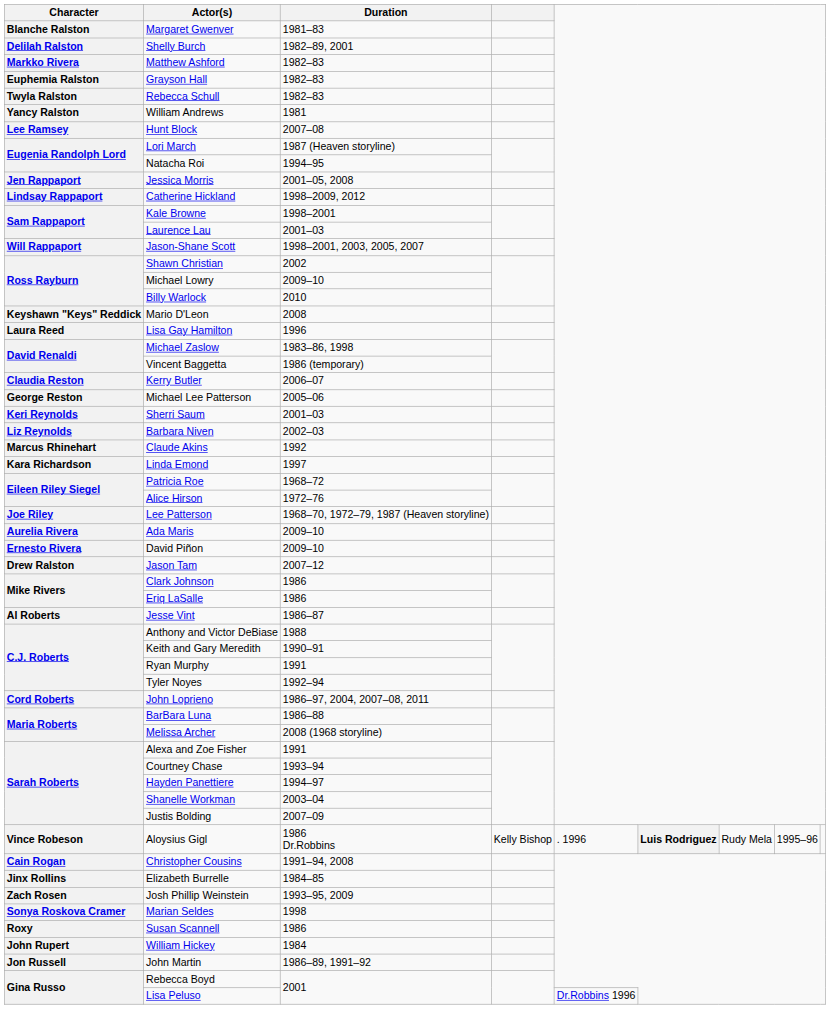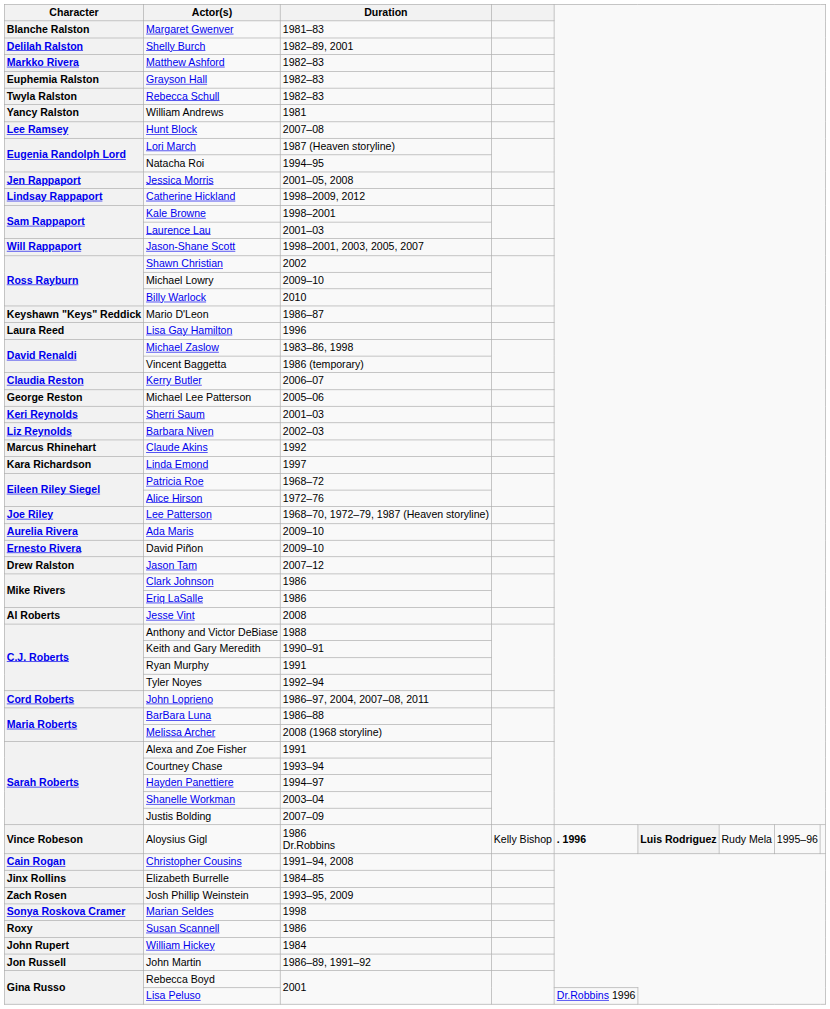 <table class="wikitable unsortable">
 <tr>
 <th scope=col>Character</th>
 <th scope=col>Actor(s)</th>
 <th scope=col>Duration</th>
 <th scope=col></th>
 </tr>
 <tr>
 <th scope=row style=text-align:left>Blanche Ralston</th>
 <td><a href='#'>Margaret Gwenver</a></td>
 <td>1981–83</td>
 <td></td>
 </tr>
 <tr>
 <th scope=row style=text-align:left><a href='#'>Delilah Ralston</a></th>
 <td><a href='#'>Shelly Burch</a></td>
 <td>1982–89, 2001</td>
 <td></td>
 </tr>
 <tr>
 <th scope=row style=text-align:left><a href='#'>Markko Rivera</a></th>
 <td><a href='#'>Matthew Ashford</a></td>
 <td>1982–83</td>
 <td></td>
 </tr>
 <tr>
 <th scope=row style=text-align:left>Euphemia Ralston</th>
 <td><a href='#'>Grayson Hall</a></td>
 <td>1982–83</td>
 <td></td>
 </tr>
 <tr>
 <th scope=row style=text-align:left>Twyla Ralston</th>
 <td><a href='#'>Rebecca Schull</a></td>
 <td>1982–83</td>
 <td></td>
 </tr>
 <tr>
 <th scope=row style=text-align:left>Yancy Ralston</th>
 <td>William Andrews</td>
 <td>1981</td>
 <td></td>
 </tr>
 <tr>
 <th scope=row style=text-align:left><a href='#'>Lee Ramsey</a></th>
 <td><a href='#'>Hunt Block</a></td>
 <td>2007–08</td>
 <td></td>
 </tr>
 <tr>
 <th scope=row style=text-align:left rowspan="2"><a href='#'>Eugenia Randolph Lord</a></th>
 <td><a href='#'>Lori March</a></td>
 <td>1987 (Heaven storyline)</td>
 <td rowspan="2"></td>
 </tr>
 <tr>
 <td>Natacha Roi</td>
 <td>1994–95</td>
 </tr>
 <tr>
 <th scope=row style=text-align:left><a href='#'>Jen Rappaport</a></th>
 <td><a href='#'>Jessica Morris</a></td>
 <td>2001–05, 2008</td>
 <td></td>
 </tr>
 <tr>
 <th scope=row style=text-align:left><a href='#'>Lindsay Rappaport</a></th>
 <td><a href='#'>Catherine Hickland</a></td>
 <td>1998–2009, 2012</td>
 <td></td>
 </tr>
 <tr>
 <th scope=row style=text-align:left rowspan="2"><a href='#'>Sam Rappaport</a></th>
 <td><a href='#'>Kale Browne</a></td>
 <td>1998–2001</td>
 <td rowspan="2"></td>
 </tr>
 <tr>
 <td><a href='#'>Laurence Lau</a></td>
 <td>2001–03</td>
 </tr>
 <tr>
 <th scope=row style=text-align:left><a href='#'>Will Rappaport</a></th>
 <td><a href='#'>Jason-Shane Scott</a></td>
 <td>1998–2001, 2003, 2005, 2007</td>
 <td></td>
 </tr>
 <tr>
 <th scope=row style=text-align:left rowspan="3"><a href='#'>Ross Rayburn</a></th>
 <td><a href='#'>Shawn Christian</a></td>
 <td>2002</td>
 <td rowspan="3"></td>
 </tr>
 <tr>
 <td>Michael Lowry</td>
 <td>2009–10</td>
 </tr>
 <tr>
 <td><a href='#'>Billy Warlock</a></td>
 <td>2010</td>
 </tr>
 <tr>
 <th scope=row style=text-align:left>Keyshawn "Keys" Reddick</th>
 <td>Mario D'Leon</td>
-<td>2008</td>
+<td>1986–87</td>
 <td></td>
 </tr>
 <tr>
 <th scope=row style=text-align:left>Laura Reed</th>
 <td><a href='#'>Lisa Gay Hamilton</a></td>
 <td>1996</td>
 <td></td>
 </tr>
 <tr>
 <th scope=row style=text-align:left rowspan="2"><a href='#'>David Renaldi</a></th>
 <td><a href='#'>Michael Zaslow</a></td>
 <td>1983–86, 1998</td>
 <td rowspan="2"></td>
 </tr>
 <tr>
 <td>Vincent Baggetta</td>
 <td>1986 (temporary)</td>
 </tr>
 <tr>
 <th scope=row style=text-align:left><a href='#'>Claudia Reston</a></th>
 <td><a href='#'>Kerry Butler</a></td>
 <td>2006–07</td>
 <td></td>
 </tr>
 <tr>
 <th scope=row style=text-align:left>George Reston</th>
 <td>Michael Lee Patterson</td>
 <td>2005–06</td>
 <td></td>
 </tr>
 <tr>
 <th scope=row style=text-align:left><a href='#'>Keri Reynolds</a></th>
 <td><a href='#'>Sherri Saum</a></td>
 <td>2001–03</td>
 <td></td>
 </tr>
 <tr>
 <th scope=row style=text-align:left><a href='#'>Liz Reynolds</a></th>
 <td><a href='#'>Barbara Niven</a></td>
 <td>2002–03</td>
 <td></td>
 </tr>
 <tr>
 <th scope=row style=text-align:left>Marcus Rhinehart</th>
 <td><a href='#'>Claude Akins</a></td>
 <td>1992</td>
 <td></td>
 </tr>
 <tr>
 <th scope=row style=text-align:left>Kara Richardson</th>
 <td><a href='#'>Linda Emond</a></td>
 <td>1997</td>
 <td></td>
 </tr>
 <tr>
 <th scope=row style=text-align:left rowspan="2"><a href='#'>Eileen Riley Siegel</a></th>
 <td><a href='#'>Patricia Roe</a></td>
 <td>1968–72</td>
 <td rowspan="2"></td>
 </tr>
 <tr>
 <td><a href='#'>Alice Hirson</a></td>
 <td>1972–76</td>
 </tr>
 <tr>
 <th scope=row style=text-align:left><a href='#'>Joe Riley</a></th>
 <td><a href='#'>Lee Patterson</a></td>
 <td>1968–70, 1972–79, 1987 (Heaven storyline)</td>
 <td></td>
 </tr>
 <tr>
 <th scope=row style=text-align:left><a href='#'>Aurelia Rivera</a></th>
 <td><a href='#'>Ada Maris</a></td>
 <td>2009–10</td>
 <td></td>
 </tr>
 <tr>
 <th scope=row style=text-align:left><a href='#'>Ernesto Rivera</a></th>
 <td>David Piñon</td>
 <td>2009–10</td>
 <td></td>
 </tr>
 <tr>
 <th scope=row style=text-align:left>Drew Ralston</th>
 <td><a href='#'>Jason Tam</a></td>
 <td>2007–12</td>
 <td></td>
 </tr>
 <tr>
 <th scope=row style=text-align:left rowspan="2">Mike Rivers</th>
 <td><a href='#'>Clark Johnson</a></td>
 <td>1986</td>
 <td rowspan="2"></td>
 </tr>
 <tr>
 <td><a href='#'>Eriq LaSalle</a></td>
 <td>1986</td>
 </tr>
 <tr>
 <th scope=row style=text-align:left>Al Roberts</th>
 <td><a href='#'>Jesse Vint</a></td>
-<td>1986–87</td>
+<td>2008</td>
 <td></td>
 </tr>
 <tr>
 <th scope=row style=text-align:left rowspan="4"><a href='#'>C.J. Roberts</a></th>
 <td>Anthony and Victor DeBiase</td>
 <td>1988</td>
 <td rowspan="4"></td>
 </tr>
 <tr>
 <td>Keith and Gary Meredith</td>
 <td>1990–91</td>
 </tr>
 <tr>
 <td>Ryan Murphy</td>
 <td>1991</td>
 </tr>
 <tr>
 <td>Tyler Noyes</td>
 <td>1992–94</td>
 </tr>
 <tr>
 <th scope=row style=text-align:left><a href='#'>Cord Roberts</a></th>
 <td><a href='#'>John Loprieno</a></td>
 <td>1986–97, 2004, 2007–08, 2011</td>
 <td></td>
 </tr>
 <tr>
 <th scope=row style=text-align:left rowspan="2"><a href='#'>Maria Roberts</a></th>
 <td><a href='#'>BarBara Luna</a></td>
 <td>1986–88</td>
 <td rowspan="2"></td>
 </tr>
 <tr>
 <td><a href='#'>Melissa Archer</a></td>
 <td>2008 (1968 storyline)</td>
 </tr>
 <tr>
 <th scope=row style=text-align:left rowspan="5"><a href='#'>Sarah Roberts</a></th>
 <td>Alexa and Zoe Fisher</td>
 <td>1991</td>
 <td rowspan="5"></td>
 </tr>
 <tr>
 <td>Courtney Chase</td>
 <td>1993–94</td>
 </tr>
 <tr>
 <td><a href='#'>Hayden Panettiere</a></td>
 <td>1994–97</td>
 </tr>
 <tr>
 <td><a href='#'>Shanelle Workman</a></td>
 <td>2003–04</td>
 </tr>
 <tr>
 <td>Justis Bolding</td>
 <td>2007–09</td>
 </tr>
 <tr>
 <th scope=row style=text-align:left>Vince Robeson</th>
 <td>Aloysius Gigl</td>
 <td>1986<br>Dr.Robbins</td>
 <td>Kelly Bishop</td>
-<td>.  1996</td>
+<td><strong>.  1996</strong></td>
 <th scope=row style=text-align:left>Luis Rodriguez</th>
 <td>Rudy Mela</td>
 <td>1995–96</td>
 <td></td>
 </tr>
 <tr>
 <th scope=row style=text-align:left><a href='#'>Cain Rogan</a></th>
 <td><a href='#'>Christopher Cousins</a></td>
 <td>1991–94, 2008</td>
 <td></td>
 </tr>
 <tr>
 <th scope=row style=text-align:left>Jinx Rollins</th>
 <td>Elizabeth Burrelle</td>
 <td>1984–85</td>
 <td></td>
 </tr>
 <tr>
 <th scope=row style=text-align:left>Zach Rosen</th>
 <td>Josh Phillip Weinstein</td>
 <td>1993–95, 2009</td>
 <td></td>
 </tr>
 <tr>
 <th scope=row style=text-align:left><a href='#'>Sonya Roskova Cramer</a></th>
 <td><a href='#'>Marian Seldes</a></td>
 <td>1998</td>
 <td></td>
 </tr>
 <tr>
 <th scope=row style=text-align:left>Roxy</th>
 <td><a href='#'>Susan Scannell</a></td>
 <td>1986</td>
 <td></td>
 </tr>
 <tr>
 <th scope=row style=text-align:left>John Rupert</th>
 <td><a href='#'>William Hickey</a></td>
 <td>1984</td>
 <td></td>
 </tr>
 <tr>
 <th scope=row style=text-align:left>Jon Russell</th>
 <td>John Martin</td>
 <td>1986–89, 1991–92</td>
 <td></td>
 </tr>
 <tr>
 <th scope=row style=text-align:left rowspan="2">Gina Russo</th>
 <td>Rebecca Boyd</td>
 <td rowspan="2">2001</td>
 <td rowspan="2"></td>
 </tr>
 <tr>
 <td><a href='#'>Lisa Peluso</a></td>
 <td><a href='#'>Dr.Robbins</a> 1996</td>
 </tr>
 </table>
